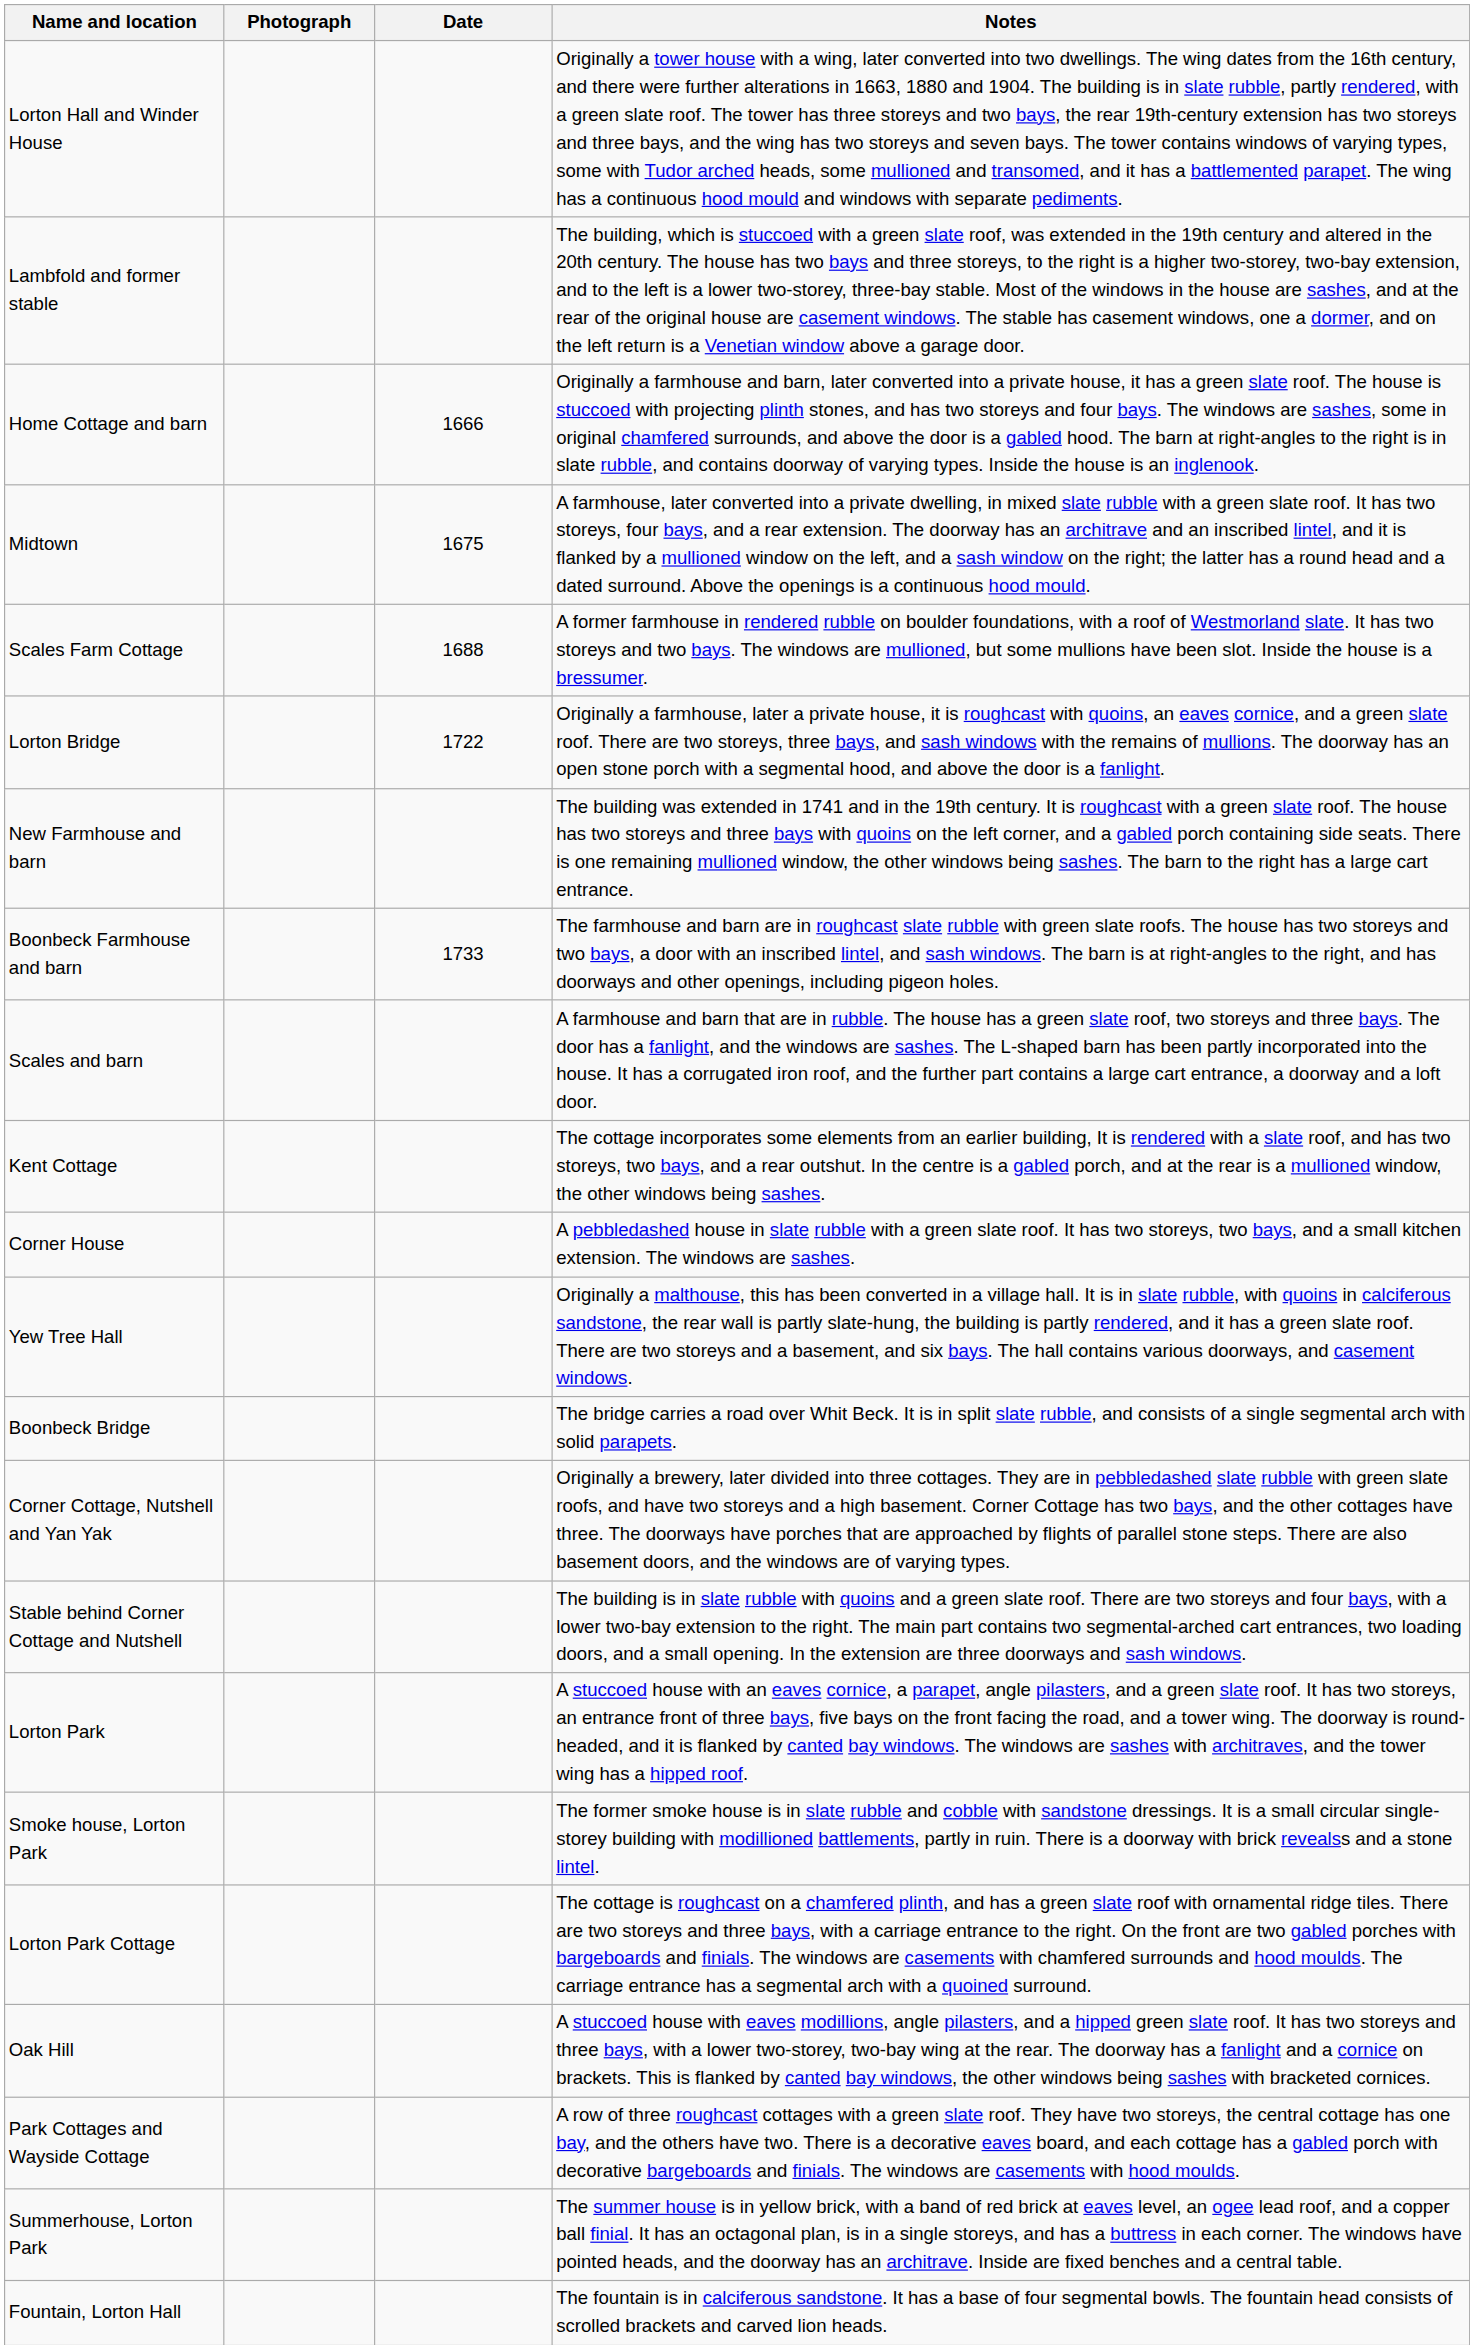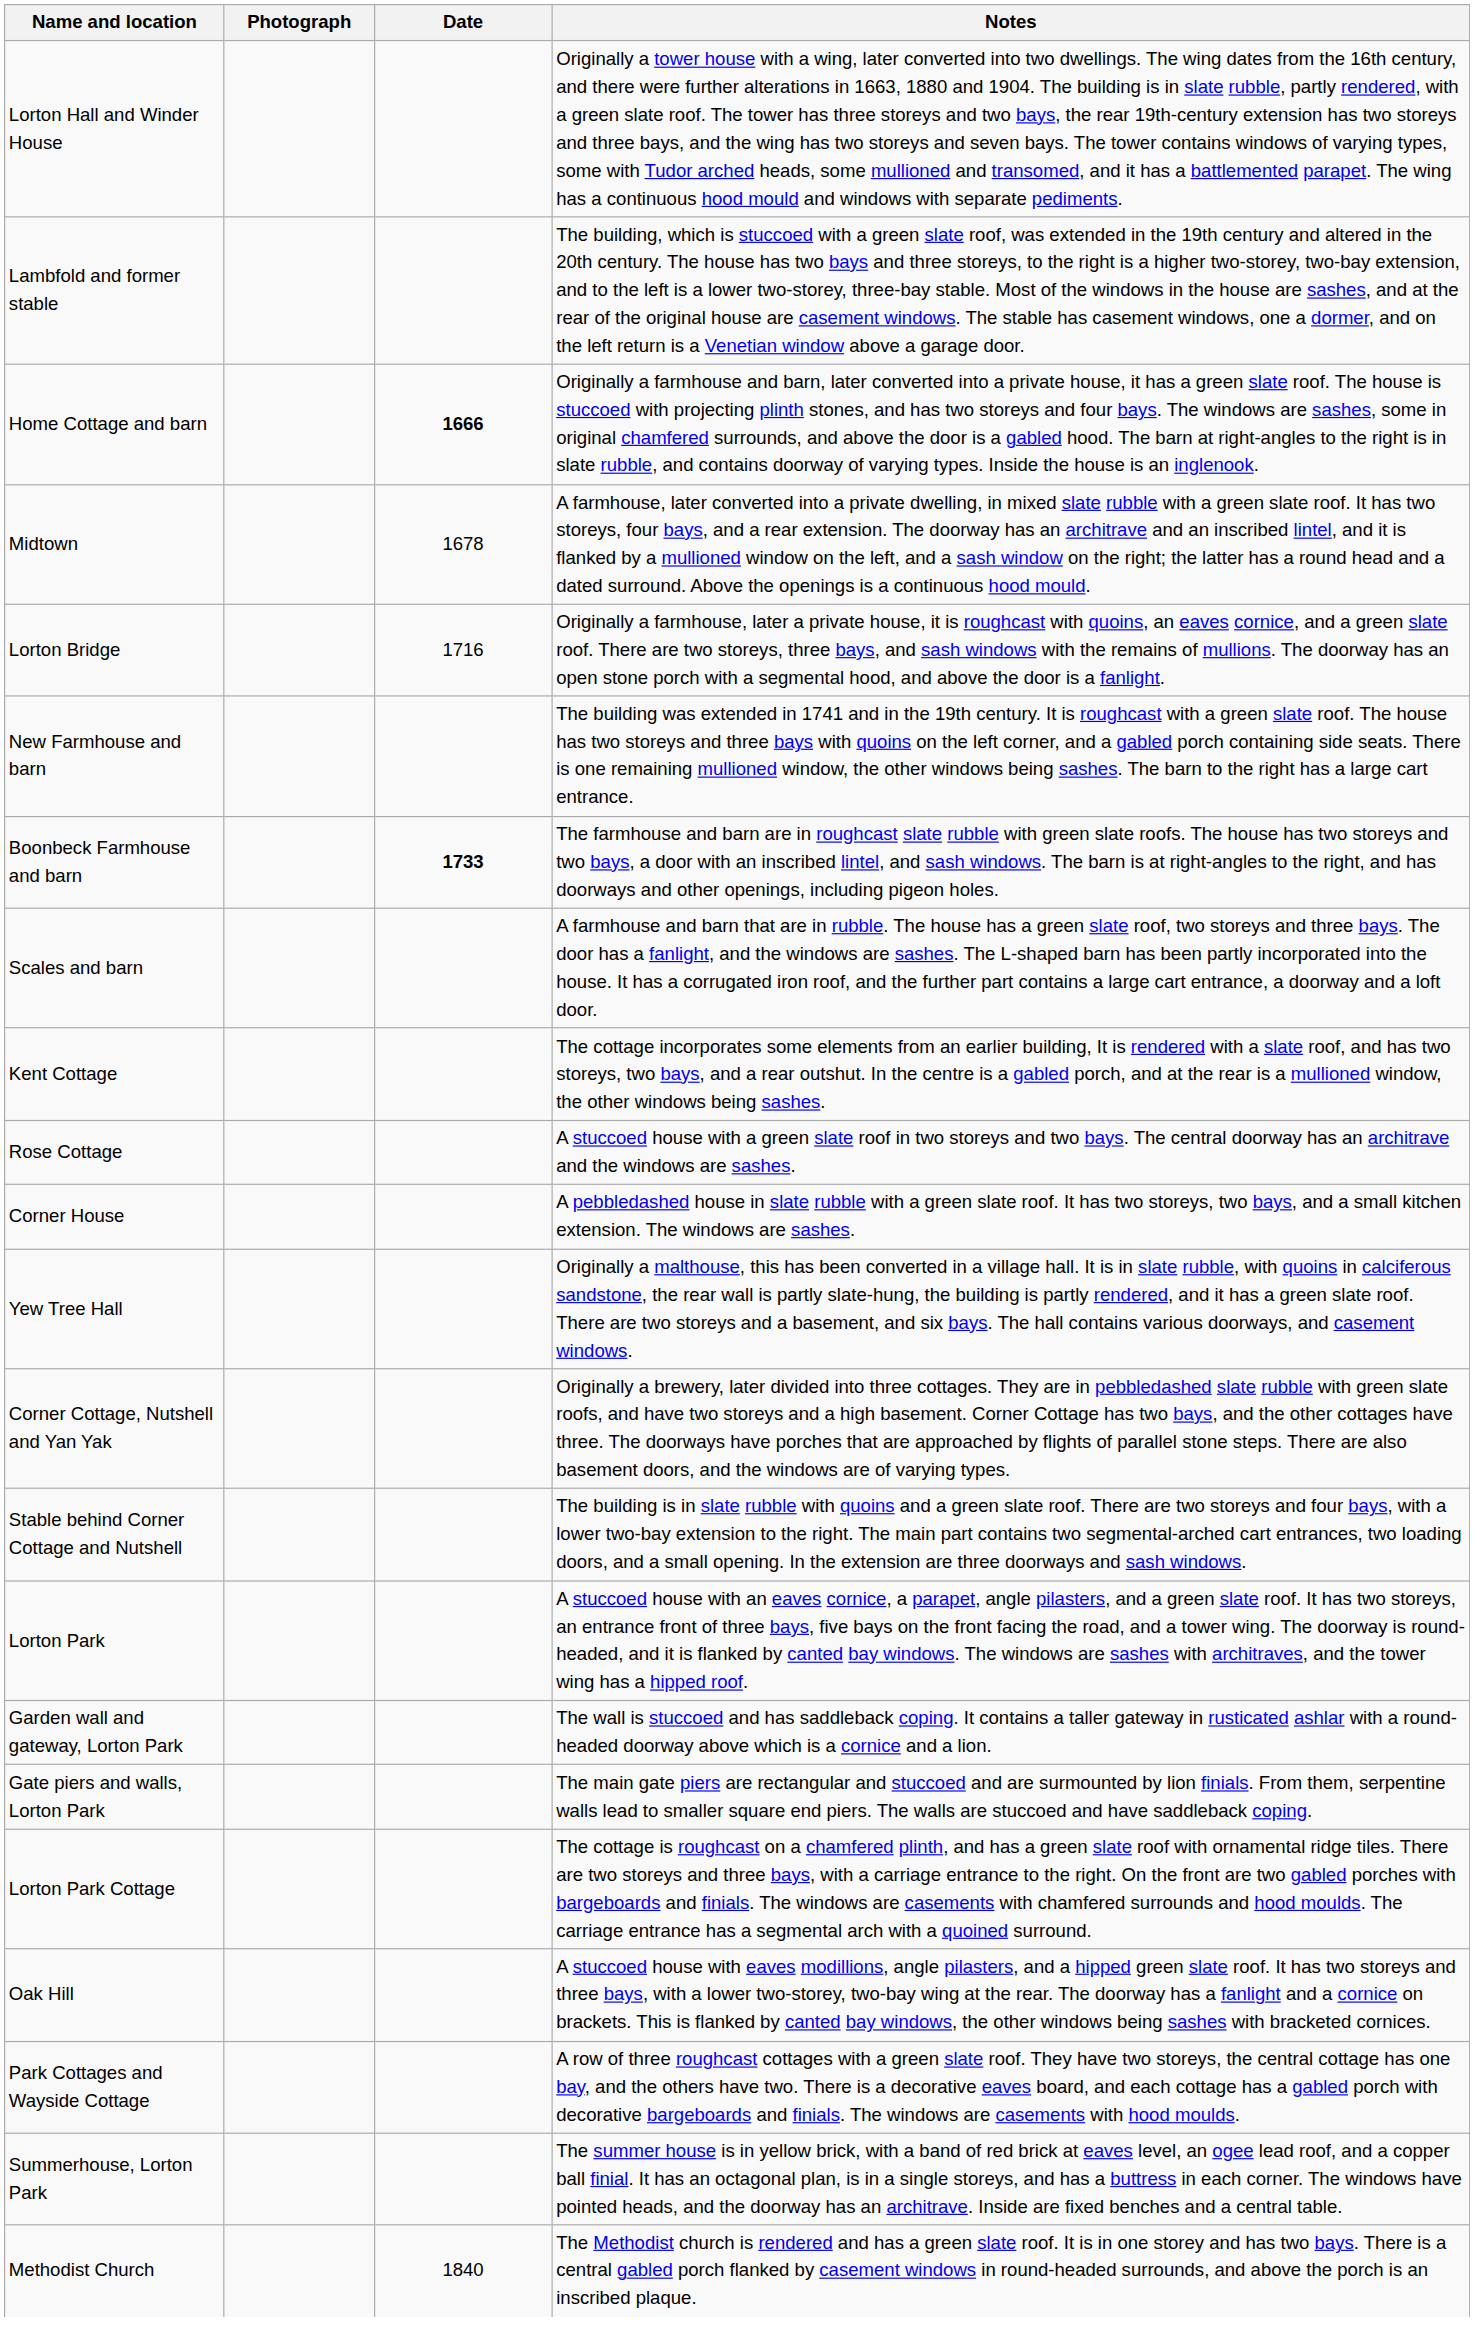 <table class="wikitable sortable plainrowheaders" style="width:100%;border:0px;text-align:left;line-height:150%;">
 <tr>
 <th scope="col"  style="width:150px">Name and location</th>
 <th scope="col"  style="width:100px" class="unsortable">Photograph</th>
 <th scope="col"  style="width:120px">Date</th>
 <th scope="col"  style="width:650px" class="unsortable">Notes</th>
 </tr>
 <tr>
 <td>Lorton Hall and Winder House<br><small></small></td>
 <td></td>
 <td align="center"></td>
 <td>Originally a <a href='#'>tower house</a> with a wing, later converted into two dwellings.  The wing dates from the 16th century, and there were further alterations in 1663, 1880 and 1904.  The building is in <a href='#'>slate</a> <a href='#'>rubble</a>, partly <a href='#'>rendered</a>, with a green slate roof.  The tower has three storeys and two <a href='#'>bays</a>, the rear 19th-century extension has two storeys and three bays, and the wing has two storeys and seven bays.  The tower contains windows of varying types, some with <a href='#'>Tudor arched</a> heads, some <a href='#'>mullioned</a> and <a href='#'>transomed</a>, and it has a <a href='#'>battlemented</a> <a href='#'>parapet</a>.  The wing has a continuous <a href='#'>hood mould</a> and windows with separate <a href='#'>pediments</a>.</td>
 </tr>
 <tr>
 <td>Lambfold and former stable<br><small></small></td>
 <td></td>
 <td align="center"></td>
 <td>The building, which is <a href='#'>stuccoed</a> with a green <a href='#'>slate</a> roof, was extended in the 19th century and altered in the 20th century.  The house has two <a href='#'>bays</a> and three storeys, to the right is a higher two-storey, two-bay extension, and to the left is a lower two-storey, three-bay stable.  Most of the windows in the house are <a href='#'>sashes</a>, and at the rear of the original house are <a href='#'>casement windows</a>.  The stable has casement windows, one a <a href='#'>dormer</a>, and on the left return is a <a href='#'>Venetian window</a> above a garage door.</td>
 </tr>
 <tr>
 <td>Home Cottage and barn<br><small></small></td>
 <td></td>
-<td align="center">1666</td>
+<td align="center"><strong>1666</strong></td>
 <td>Originally a farmhouse and barn, later converted into a private house, it has a green <a href='#'>slate</a> roof.  The house is <a href='#'>stuccoed</a> with projecting <a href='#'>plinth</a> stones, and has two storeys and four <a href='#'>bays</a>.  The windows are <a href='#'>sashes</a>, some in original <a href='#'>chamfered</a> surrounds, and above the door is a <a href='#'>gabled</a> hood.  The barn at right-angles to the right is in slate <a href='#'>rubble</a>, and contains doorway of varying types.  Inside the house is an <a href='#'>inglenook</a>.</td>
 </tr>
 <tr>
 <td>Midtown<br><small></small></td>
 <td></td>
-<td align="center">1675</td>
+<td align="center">1678</td>
 <td>A farmhouse, later converted into a private dwelling, in mixed <a href='#'>slate</a> <a href='#'>rubble</a> with a green slate roof.  It has two storeys, four <a href='#'>bays</a>, and a rear extension.  The doorway has an <a href='#'>architrave</a> and an inscribed <a href='#'>lintel</a>, and it is flanked by a <a href='#'>mullioned</a> window on the left, and a <a href='#'>sash window</a> on the right; the latter has a round head and a dated surround.  Above the openings is a continuous <a href='#'>hood mould</a>.</td>
-</tr>
-<tr>
-<td>Scales Farm Cottage<br><small></small></td>
-<td></td>
-<td align="center">1688</td>
-<td>A former farmhouse in <a href='#'>rendered</a> <a href='#'>rubble</a> on boulder foundations, with a roof of <a href='#'>Westmorland</a> <a href='#'>slate</a>.  It has two storeys and two <a href='#'>bays</a>.  The windows are <a href='#'>mullioned</a>, but some mullions have been slot.  Inside the house is a <a href='#'>bressumer</a>.</td>
 </tr>
 <tr>
 <td>Lorton Bridge<br><small></small></td>
 <td></td>
-<td align="center">1722</td>
+<td align="center">1716</td>
 <td>Originally a farmhouse, later a private house, it is <a href='#'>roughcast</a> with <a href='#'>quoins</a>, an <a href='#'>eaves</a> <a href='#'>cornice</a>, and a green <a href='#'>slate</a> roof.  There are two storeys, three <a href='#'>bays</a>, and <a href='#'>sash windows</a> with the remains of <a href='#'>mullions</a>.  The doorway has an open stone porch with a segmental hood, and above the door is a <a href='#'>fanlight</a>.</td>
 </tr>
 <tr>
 <td>New Farmhouse and barn<br><small></small></td>
 <td></td>
 <td align="center"></td>
 <td>The building was extended in 1741 and in the 19th century.  It is <a href='#'>roughcast</a> with a green <a href='#'>slate</a> roof.  The house has two storeys and three <a href='#'>bays</a> with <a href='#'>quoins</a> on the left corner, and a <a href='#'>gabled</a> porch containing side seats.  There is one remaining <a href='#'>mullioned</a> window, the other windows being <a href='#'>sashes</a>.  The barn to the right has a large cart entrance.</td>
 </tr>
 <tr>
 <td>Boonbeck Farmhouse and barn<br><small></small></td>
 <td></td>
-<td align="center">1733</td>
+<td align="center"><strong>1733</strong></td>
 <td>The farmhouse and barn are in <a href='#'>roughcast</a> <a href='#'>slate</a> <a href='#'>rubble</a> with green slate roofs.  The house has two storeys and two <a href='#'>bays</a>, a door with an inscribed <a href='#'>lintel</a>, and <a href='#'>sash windows</a>.  The barn is at right-angles to the right, and has doorways and other openings, including pigeon holes.</td>
 </tr>
 <tr>
 <td>Scales and barn<br><small></small></td>
 <td></td>
 <td align="center"></td>
 <td>A farmhouse and barn that are in <a href='#'>rubble</a>.  The house has a green <a href='#'>slate</a> roof, two storeys and three <a href='#'>bays</a>.  The door has a <a href='#'>fanlight</a>, and the windows are <a href='#'>sashes</a>.   The L-shaped barn has been partly incorporated into the house.  It has a corrugated iron roof, and the further part contains a large cart entrance, a doorway and a loft door.</td>
 </tr>
 <tr>
 <td>Kent Cottage<br><small></small></td>
 <td></td>
 <td align="center"></td>
 <td>The cottage incorporates some elements from an earlier building,  It is <a href='#'>rendered</a> with a <a href='#'>slate</a> roof, and has two storeys, two <a href='#'>bays</a>, and a rear outshut.  In the centre is a <a href='#'>gabled</a> porch, and at the rear is a <a href='#'>mullioned</a> window, the other windows being <a href='#'>sashes</a>.</td>
 </tr>
 <tr>
+<td>Rose Cottage<br><small></small></td>
+<td></td>
+<td align="center"></td>
+<td>A <a href='#'>stuccoed</a> house with a green <a href='#'>slate</a> roof in two storeys and two <a href='#'>bays</a>.  The central doorway has an <a href='#'>architrave</a> and the windows are <a href='#'>sashes</a>.</td>
+</tr>
+<tr>
 <td>Corner House<br><small></small></td>
 <td></td>
 <td align="center"></td>
 <td>A <a href='#'>pebbledashed</a> house in <a href='#'>slate</a> <a href='#'>rubble</a> with a green slate roof.  It has two storeys, two <a href='#'>bays</a>, and a small kitchen extension.  The windows are <a href='#'>sashes</a>.</td>
 </tr>
 <tr>
 <td>Yew Tree Hall<br><small></small></td>
 <td></td>
 <td align="center"></td>
 <td>Originally a <a href='#'>malthouse</a>, this has been converted in a village hall.  It is in <a href='#'>slate</a> <a href='#'>rubble</a>, with <a href='#'>quoins</a> in <a href='#'>calciferous sandstone</a>, the rear wall is partly slate-hung, the building is partly <a href='#'>rendered</a>, and it has a green slate roof.  There are two storeys and a basement, and six <a href='#'>bays</a>.  The hall contains various doorways, and <a href='#'>casement windows</a>.</td>
-</tr>
-<tr>
-<td>Boonbeck Bridge<br><small></small></td>
-<td></td>
-<td align="center"></td>
-<td>The bridge carries a road over Whit Beck.  It is in split <a href='#'>slate</a> <a href='#'>rubble</a>, and consists of a single segmental arch with solid <a href='#'>parapets</a>.</td>
 </tr>
 <tr>
 <td>Corner Cottage, Nutshell and Yan Yak<br><small></small></td>
 <td></td>
 <td align="center"></td>
 <td>Originally a brewery, later divided into three cottages.  They are in <a href='#'>pebbledashed</a> <a href='#'>slate</a> <a href='#'>rubble</a> with green slate roofs, and have two storeys and a high basement.  Corner Cottage has two <a href='#'>bays</a>, and the other cottages have three.  The doorways have porches that are approached by flights of parallel stone steps.  There are also basement doors, and the windows are of varying types.</td>
 </tr>
 <tr>
 <td>Stable behind Corner Cottage and Nutshell<br><small></small></td>
 <td></td>
 <td align="center"></td>
 <td>The building is in <a href='#'>slate</a> <a href='#'>rubble</a> with <a href='#'>quoins</a> and a green slate roof.  There are two storeys and four <a href='#'>bays</a>, with a lower two-bay extension to the right.  The main part contains two segmental-arched cart entrances, two loading doors, and a small opening.  In the extension are three doorways and <a href='#'>sash windows</a>.</td>
 </tr>
 <tr>
 <td>Lorton Park<br><small></small></td>
 <td></td>
 <td align="center"></td>
 <td>A <a href='#'>stuccoed</a> house with an <a href='#'>eaves</a> <a href='#'>cornice</a>, a <a href='#'>parapet</a>, angle <a href='#'>pilasters</a>, and a green <a href='#'>slate</a> roof.  It has two storeys, an entrance front of three <a href='#'>bays</a>, five bays on the front facing the road, and a tower wing.  The doorway is round-headed, and it is flanked by <a href='#'>canted</a> <a href='#'>bay windows</a>.  The windows are <a href='#'>sashes</a> with <a href='#'>architraves</a>, and the tower wing has a <a href='#'>hipped roof</a>.</td>
 </tr>
 <tr>
-<td>Smoke house, Lorton Park<br><small></small></td>
+<td>Garden wall and gateway, Lorton Park<br><small></small></td>
 <td></td>
 <td align="center"></td>
-<td>The former smoke house is in <a href='#'>slate</a> <a href='#'>rubble</a> and <a href='#'>cobble</a> with <a href='#'>sandstone</a> dressings.  It is a small circular single-storey building with <a href='#'>modillioned</a> <a href='#'>battlements</a>, partly in ruin.  There is a doorway with brick <a href='#'>reveals</a>s and a stone <a href='#'>lintel</a>.</td>
+<td>The wall is <a href='#'>stuccoed</a> and has saddleback <a href='#'>coping</a>.  It contains a taller gateway in <a href='#'>rusticated</a> <a href='#'>ashlar</a> with a round-headed doorway above which is a <a href='#'>cornice</a> and a lion.</td>
+</tr>
+<tr>
+<td>Gate piers and walls, Lorton Park<br><small></small></td>
+<td></td>
+<td align="center"></td>
+<td>The main gate <a href='#'>piers</a> are rectangular and <a href='#'>stuccoed</a> and are surmounted by lion <a href='#'>finials</a>.  From them, serpentine walls lead to smaller square end piers.  The walls are stuccoed and have saddleback <a href='#'>coping</a>.</td>
 </tr>
 <tr>
 <td>Lorton Park Cottage<br><small></small></td>
 <td></td>
 <td align="center"></td>
 <td>The cottage is <a href='#'>roughcast</a> on a <a href='#'>chamfered</a> <a href='#'>plinth</a>, and has a green <a href='#'>slate</a> roof with ornamental ridge tiles.  There are two storeys and three <a href='#'>bays</a>, with a carriage entrance to the right.  On the front are two <a href='#'>gabled</a> porches with <a href='#'>bargeboards</a> and <a href='#'>finials</a>.  The windows are <a href='#'>casements</a> with chamfered surrounds and <a href='#'>hood moulds</a>.  The carriage entrance has a segmental arch with a <a href='#'>quoined</a> surround.</td>
 </tr>
 <tr>
 <td>Oak Hill<br><small></small></td>
 <td></td>
 <td align="center"></td>
 <td>A <a href='#'>stuccoed</a> house with <a href='#'>eaves</a> <a href='#'>modillions</a>, angle <a href='#'>pilasters</a>, and a <a href='#'>hipped</a> green <a href='#'>slate</a> roof.  It has two storeys and three <a href='#'>bays</a>, with a lower two-storey, two-bay wing at the rear.  The doorway has a <a href='#'>fanlight</a> and a <a href='#'>cornice</a> on brackets.  This is flanked by <a href='#'>canted</a> <a href='#'>bay windows</a>, the other windows being <a href='#'>sashes</a> with bracketed cornices.</td>
 </tr>
 <tr>
 <td>Park Cottages and Wayside Cottage<br><small></small></td>
 <td></td>
 <td align="center"></td>
 <td>A row of three <a href='#'>roughcast</a> cottages with a green <a href='#'>slate</a> roof.  They have two storeys, the central cottage has one <a href='#'>bay</a>, and the others have two.  There is a decorative <a href='#'>eaves</a> board, and each cottage has a <a href='#'>gabled</a> porch with decorative <a href='#'>bargeboards</a> and <a href='#'>finials</a>.  The windows are <a href='#'>casements</a> with <a href='#'>hood moulds</a>.</td>
 </tr>
 <tr>
 <td>Summerhouse, Lorton Park<br><small></small></td>
 <td></td>
 <td align="center"></td>
 <td>The <a href='#'>summer house</a> is in yellow brick, with a band of red brick at <a href='#'>eaves</a> level, an <a href='#'>ogee</a> lead roof, and a copper ball <a href='#'>finial</a>.  It has an octagonal plan, is in a single storeys, and has a <a href='#'>buttress</a> in each corner.  The windows have pointed heads, and the doorway has an <a href='#'>architrave</a>.  Inside are fixed benches and a central table.</td>
 </tr>
 <tr>
-<td>Fountain, Lorton Hall<br><small></small></td>
+<td>Methodist Church<br><small></small></td>
 <td></td>
-<td align="center"></td>
-<td>The fountain is in <a href='#'>calciferous sandstone</a>.  It has a base of four segmental bowls.  The fountain head consists of scrolled brackets and carved lion heads.</td>
+<td align="center">1840</td>
+<td>The <a href='#'>Methodist</a> church is <a href='#'>rendered</a> and has a green <a href='#'>slate</a> roof.  It is in one storey and has two <a href='#'>bays</a>.  There is a central <a href='#'>gabled</a> porch flanked by <a href='#'>casement windows</a> in round-headed surrounds, and above the porch is an inscribed plaque.</td>
 </tr>
 <tr>
 </tr>
 </table>
